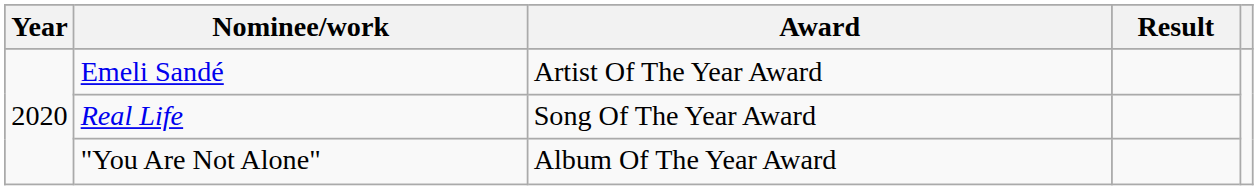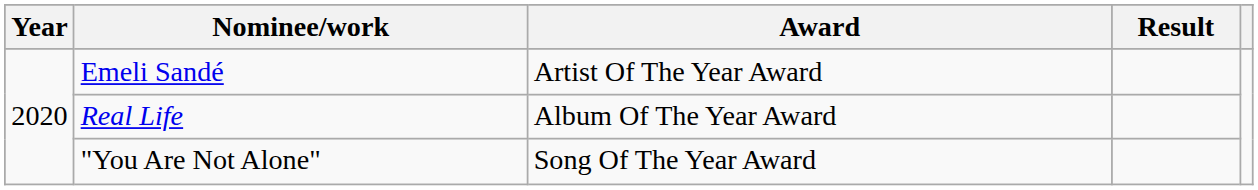 <table class="wikitable">
 <tr>
 <th>Year</th>
 <th width="250">Nominee/work</th>
 <th width="325">Award</th>
 <th width="65">Result</th>
 <th></th>
 </tr>
 <tr>
 <td rowspan="3">2020</td>
 <td><a href='#'>Emeli Sandé</a></td>
 <td>Artist Of The Year Award</td>
 <td></td>
 <td rowspan="3" style="text-align:center;"></td>
 </tr>
 <tr>
 <td><em><a href='#'>Real Life</a></em></td>
-<td>Song Of The Year Award</td>
+<td>Album Of The Year Award</td>
 <td></td>
 </tr>
 <tr>
 <td>"You Are Not Alone"</td>
-<td>Album Of The Year Award</td>
+<td>Song Of The Year Award</td>
 <td></td>
 </tr>
 </table>
